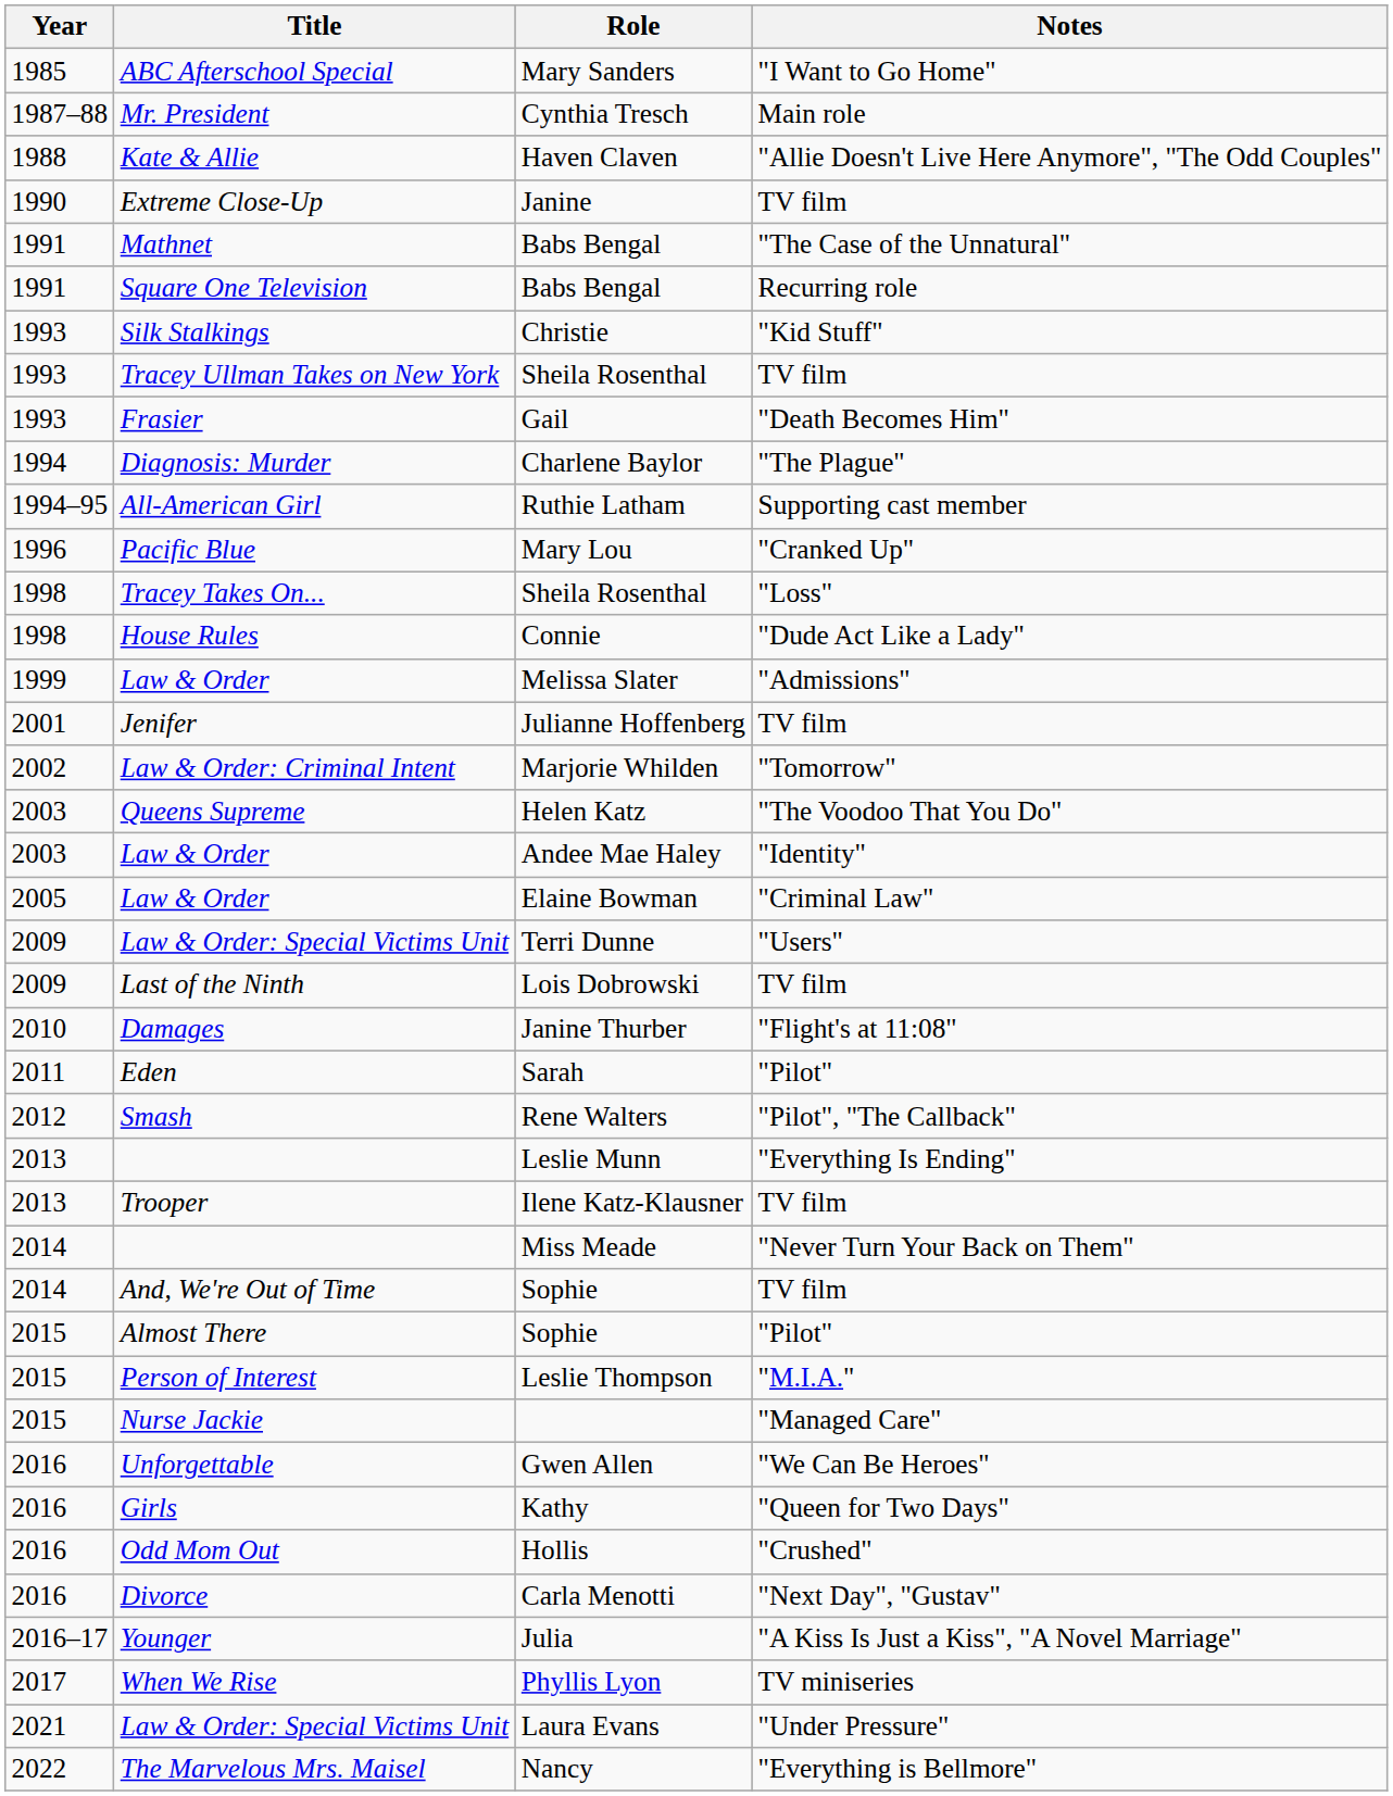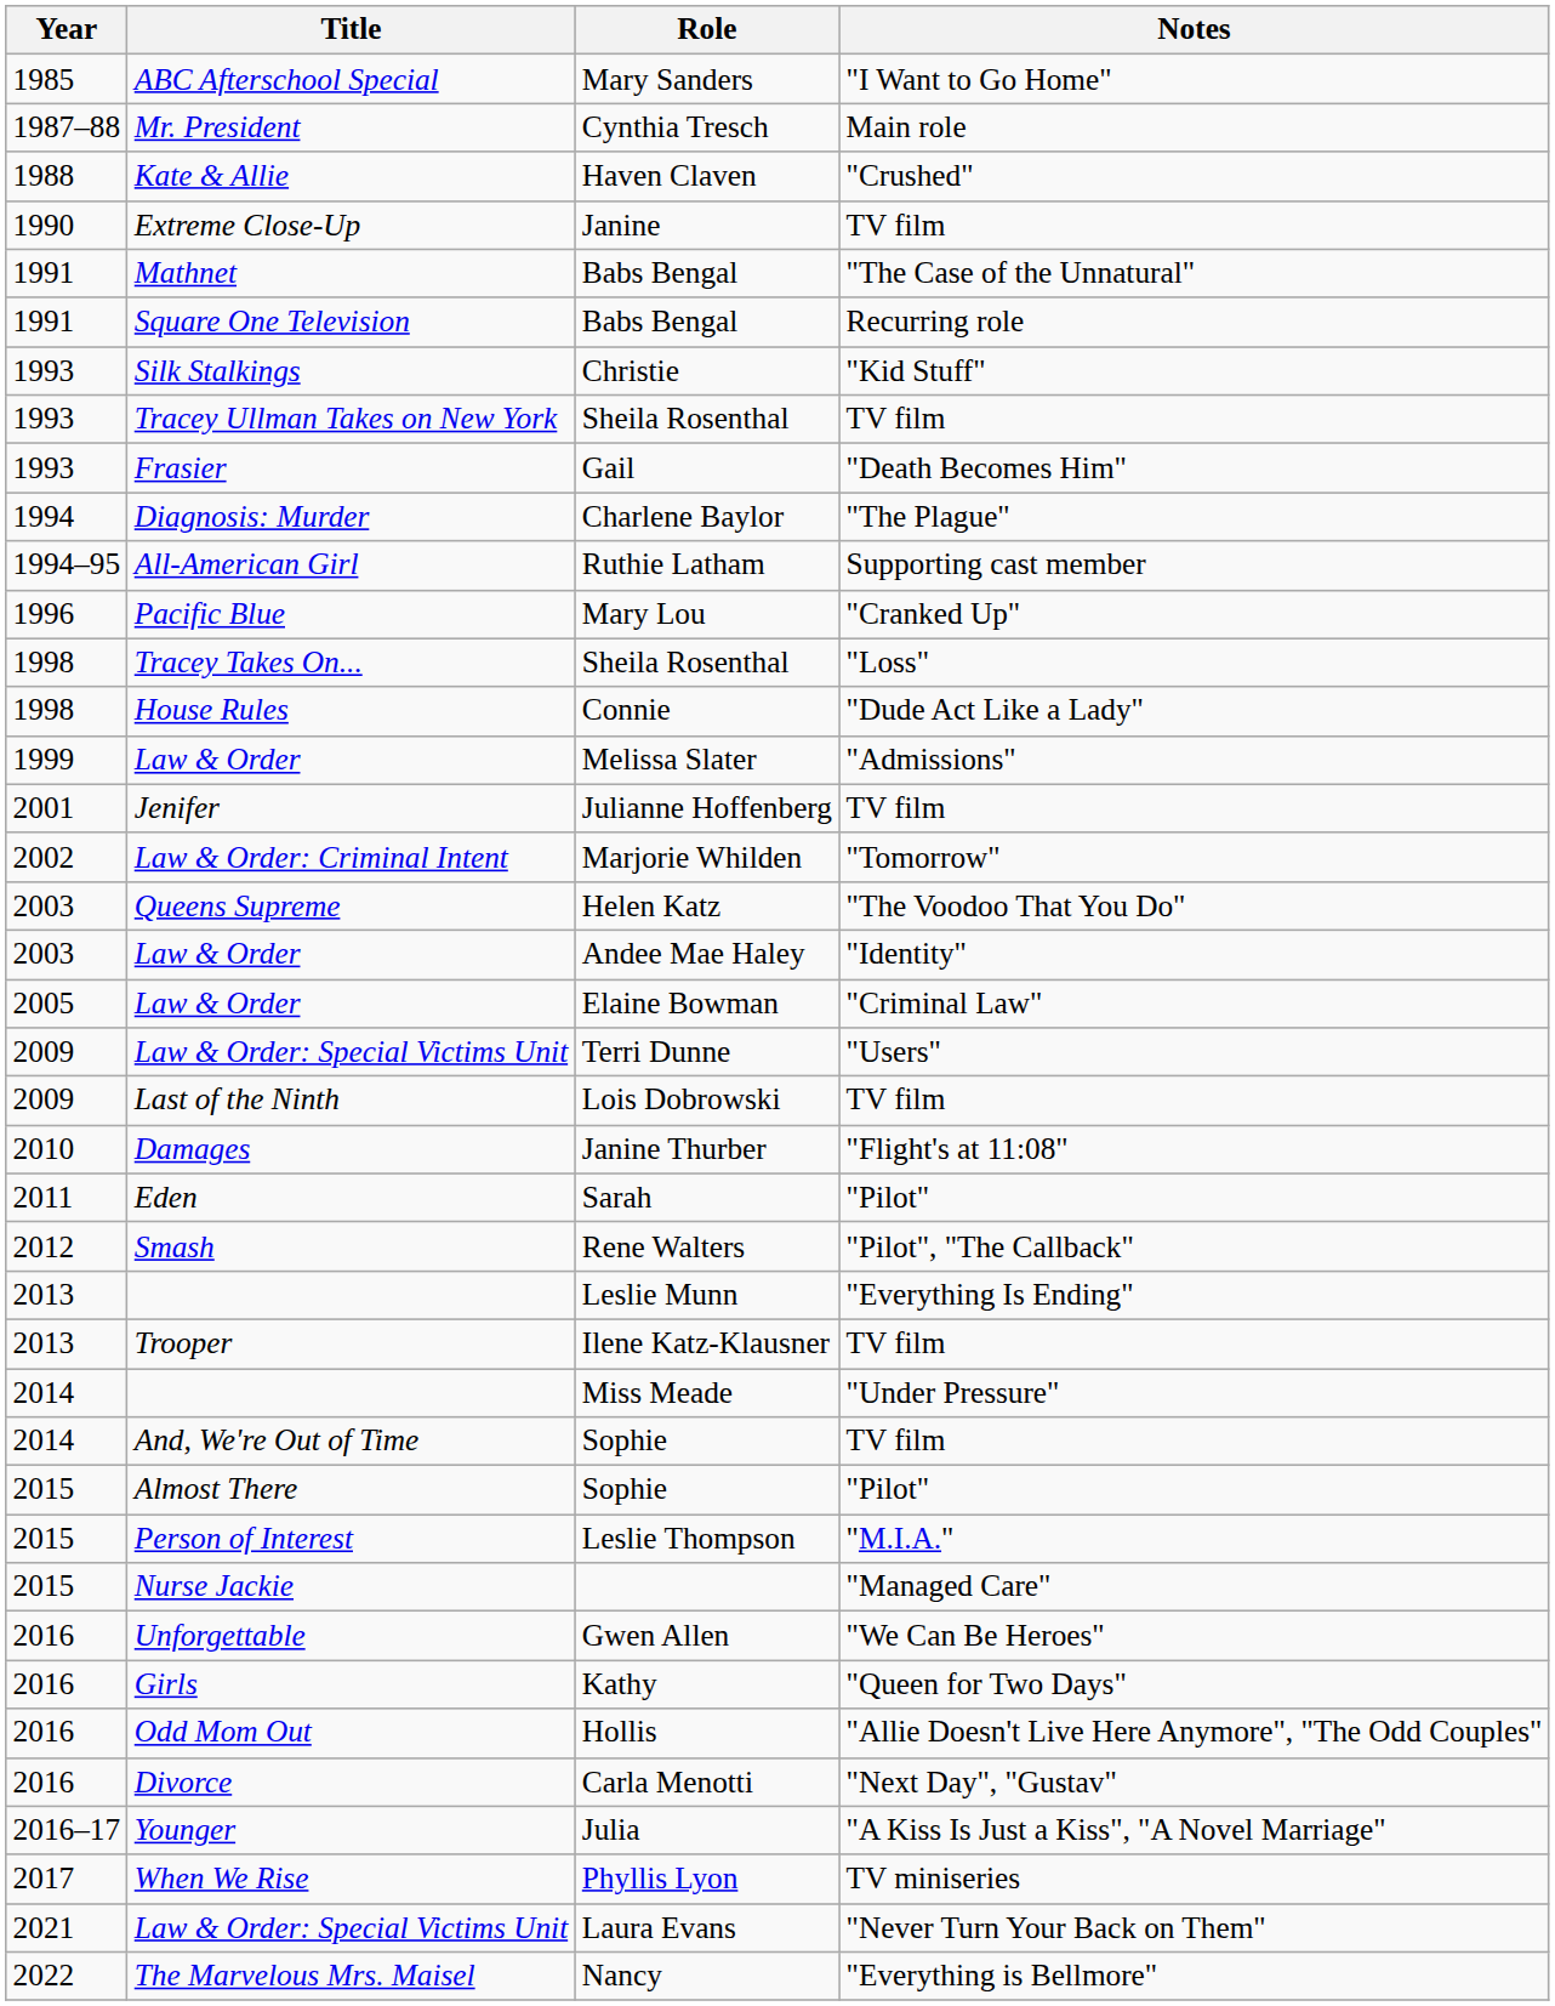 <table class="wikitable sortable">
 <tr>
 <th>Year</th>
 <th>Title</th>
 <th>Role</th>
 <th class="unsortable">Notes</th>
 </tr>
 <tr>
 <td>1985</td>
 <td><em><a href='#'>ABC Afterschool Special</a></em></td>
 <td>Mary Sanders</td>
 <td>"I Want to Go Home"</td>
 </tr>
 <tr>
 <td>1987–88</td>
 <td><em><a href='#'>Mr. President</a></em></td>
 <td>Cynthia Tresch</td>
 <td>Main role</td>
 </tr>
 <tr>
 <td>1988</td>
 <td><em><a href='#'>Kate & Allie</a></em></td>
 <td>Haven Claven</td>
-<td>"Allie Doesn't Live Here Anymore", "The Odd Couples"</td>
+<td>"Crushed"</td>
 </tr>
 <tr>
 <td>1990</td>
 <td><em>Extreme Close-Up</em></td>
 <td>Janine</td>
 <td>TV film</td>
 </tr>
 <tr>
 <td>1991</td>
 <td><em><a href='#'>Mathnet</a></em></td>
 <td>Babs Bengal</td>
 <td>"The Case of the Unnatural"</td>
 </tr>
 <tr>
 <td>1991</td>
 <td><em><a href='#'>Square One Television</a></em></td>
 <td>Babs Bengal</td>
 <td>Recurring role</td>
 </tr>
 <tr>
 <td>1993</td>
 <td><em><a href='#'>Silk Stalkings</a></em></td>
 <td>Christie</td>
 <td>"Kid Stuff"</td>
 </tr>
 <tr>
 <td>1993</td>
 <td><em><a href='#'>Tracey Ullman Takes on New York</a></em></td>
 <td>Sheila Rosenthal</td>
 <td>TV film</td>
 </tr>
 <tr>
 <td>1993</td>
 <td><em><a href='#'>Frasier</a></em></td>
 <td>Gail</td>
 <td>"Death Becomes Him"</td>
 </tr>
 <tr>
 <td>1994</td>
 <td><em><a href='#'>Diagnosis: Murder</a></em></td>
 <td>Charlene Baylor</td>
 <td>"The Plague"</td>
 </tr>
 <tr>
 <td>1994–95</td>
 <td><em><a href='#'>All-American Girl</a></em></td>
 <td>Ruthie Latham</td>
 <td>Supporting cast member</td>
 </tr>
 <tr>
 <td>1996</td>
 <td><em><a href='#'>Pacific Blue</a></em></td>
 <td>Mary Lou</td>
 <td>"Cranked Up"</td>
 </tr>
 <tr>
 <td>1998</td>
 <td><em><a href='#'>Tracey Takes On...</a></em></td>
 <td>Sheila Rosenthal</td>
 <td>"Loss"</td>
 </tr>
 <tr>
 <td>1998</td>
 <td><em><a href='#'>House Rules</a></em></td>
 <td>Connie</td>
 <td>"Dude Act Like a Lady"</td>
 </tr>
 <tr>
 <td>1999</td>
 <td><em><a href='#'>Law & Order</a></em></td>
 <td>Melissa Slater</td>
 <td>"Admissions"</td>
 </tr>
 <tr>
 <td>2001</td>
 <td><em>Jenifer</em></td>
 <td>Julianne Hoffenberg</td>
 <td>TV film</td>
 </tr>
 <tr>
 <td>2002</td>
 <td><em><a href='#'>Law & Order: Criminal Intent</a></em></td>
 <td>Marjorie Whilden</td>
 <td>"Tomorrow"</td>
 </tr>
 <tr>
 <td>2003</td>
 <td><em><a href='#'>Queens Supreme</a></em></td>
 <td>Helen Katz</td>
 <td>"The Voodoo That You Do"</td>
 </tr>
 <tr>
 <td>2003</td>
 <td><em><a href='#'>Law & Order</a></em></td>
 <td>Andee Mae Haley</td>
 <td>"Identity"</td>
 </tr>
 <tr>
 <td>2005</td>
 <td><em><a href='#'>Law & Order</a></em></td>
 <td>Elaine Bowman</td>
 <td>"Criminal Law"</td>
 </tr>
 <tr>
 <td>2009</td>
 <td><em><a href='#'>Law & Order: Special Victims Unit</a></em></td>
 <td>Terri Dunne</td>
 <td>"Users"</td>
 </tr>
 <tr>
 <td>2009</td>
 <td><em>Last of the Ninth</em></td>
 <td>Lois Dobrowski</td>
 <td>TV film</td>
 </tr>
 <tr>
 <td>2010</td>
 <td><em><a href='#'>Damages</a></em></td>
 <td>Janine Thurber</td>
 <td>"Flight's at 11:08"</td>
 </tr>
 <tr>
 <td>2011</td>
 <td><em>Eden</em></td>
 <td>Sarah</td>
 <td>"Pilot"</td>
 </tr>
 <tr>
 <td>2012</td>
 <td><em><a href='#'>Smash</a></em></td>
 <td>Rene Walters</td>
 <td>"Pilot", "The Callback"</td>
 </tr>
 <tr>
 <td>2013</td>
 <td><em></em></td>
 <td>Leslie Munn</td>
 <td>"Everything Is Ending"</td>
 </tr>
 <tr>
 <td>2013</td>
 <td><em>Trooper</em></td>
 <td>Ilene Katz-Klausner</td>
 <td>TV film</td>
 </tr>
 <tr>
 <td>2014</td>
 <td><em></em></td>
 <td>Miss Meade</td>
-<td>"Never Turn Your Back on Them"</td>
+<td>"Under Pressure"</td>
 </tr>
 <tr>
 <td>2014</td>
 <td><em>And, We're Out of Time</em></td>
 <td>Sophie</td>
 <td>TV film</td>
 </tr>
 <tr>
 <td>2015</td>
 <td><em>Almost There</em></td>
 <td>Sophie</td>
 <td>"Pilot"</td>
 </tr>
 <tr>
 <td>2015</td>
 <td><em><a href='#'>Person of Interest</a></em></td>
 <td>Leslie Thompson</td>
 <td>"<a href='#'>M.I.A.</a>"</td>
 </tr>
 <tr>
 <td>2015</td>
 <td><em><a href='#'>Nurse Jackie</a></em></td>
 <td></td>
 <td>"Managed Care"</td>
 </tr>
 <tr>
 <td>2016</td>
 <td><em><a href='#'>Unforgettable</a></em></td>
 <td>Gwen Allen</td>
 <td>"We Can Be Heroes"</td>
 </tr>
 <tr>
 <td>2016</td>
 <td><em><a href='#'>Girls</a></em></td>
 <td>Kathy</td>
 <td>"Queen for Two Days"</td>
 </tr>
 <tr>
 <td>2016</td>
 <td><em><a href='#'>Odd Mom Out</a></em></td>
 <td>Hollis</td>
-<td>"Crushed"</td>
+<td>"Allie Doesn't Live Here Anymore", "The Odd Couples"</td>
 </tr>
 <tr>
 <td>2016</td>
 <td><em><a href='#'>Divorce</a></em></td>
 <td>Carla Menotti</td>
 <td>"Next Day", "Gustav"</td>
 </tr>
 <tr>
 <td>2016–17</td>
 <td><em><a href='#'>Younger</a></em></td>
 <td>Julia</td>
 <td>"A Kiss Is Just a Kiss", "A Novel Marriage"</td>
 </tr>
 <tr>
 <td>2017</td>
 <td><em><a href='#'>When We Rise</a></em></td>
 <td><a href='#'>Phyllis Lyon</a></td>
 <td>TV miniseries</td>
 </tr>
 <tr>
 <td>2021</td>
 <td><em><a href='#'>Law & Order: Special Victims Unit</a></em></td>
 <td>Laura Evans</td>
-<td>"Under Pressure"</td>
+<td>"Never Turn Your Back on Them"</td>
 </tr>
 <tr>
 <td>2022</td>
 <td><em><a href='#'>The Marvelous Mrs. Maisel</a></em></td>
 <td>Nancy</td>
 <td>"Everything is Bellmore"</td>
 </tr>
 </table>
